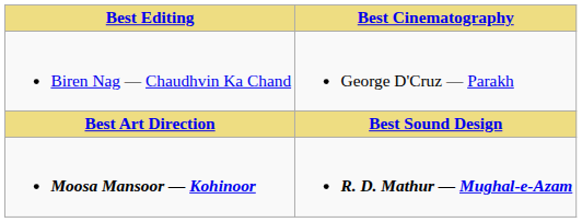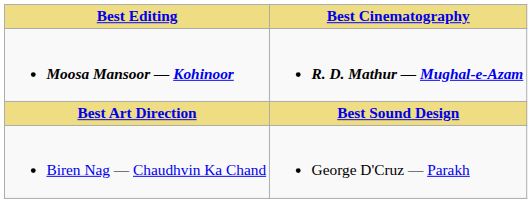 <table class="wikitable">
 <tr>
 <th style="background:#EEDD82;"><a href='#'>Best Editing</a></th>
 <th style="background:#EEDD82;"><a href='#'>Best Cinematography</a></th>
 </tr>
 <tr>
-<td><br><ul><li></em></strong><a href='#'>Biren Nag</a> — <a href='#'>Chaudhvin Ka Chand</a><strong><em></li></ul></td>
-<td><br><ul><li></em></strong>George D'Cruz — <a href='#'>Parakh</a><strong><em></li></ul></td>
+<td><br><ul><li><strong><em>Moosa Mansoor — <a href='#'>Kohinoor</a></em></strong></li></ul></td>
+<td><br><ul><li><strong><em>R. D. Mathur — <a href='#'>Mughal-e-Azam</a><em> <strong></li></ul></td>
 </tr>
 <tr>
 <th style="background:#EEDD82;"><a href='#'>Best Art Direction</a></th>
 <th style="background:#EEDD82;"><a href='#'>Best Sound Design</a></th>
 </tr>
 <tr>
-<td><br><ul><li><strong><em>Moosa Mansoor — <a href='#'>Kohinoor</a></em></strong></li></ul></td>
-<td><br><ul><li><strong><em>R. D. Mathur — <a href='#'>Mughal-e-Azam</a><em> <strong></li></ul></td>
+<td><br><ul><li></em></strong><a href='#'>Biren Nag</a> — <a href='#'>Chaudhvin Ka Chand</a><strong><em></li></ul></td>
+<td><br><ul><li></em></strong>George D'Cruz — <a href='#'>Parakh</a><strong><em></li></ul></td>
 </tr>
 </table>
